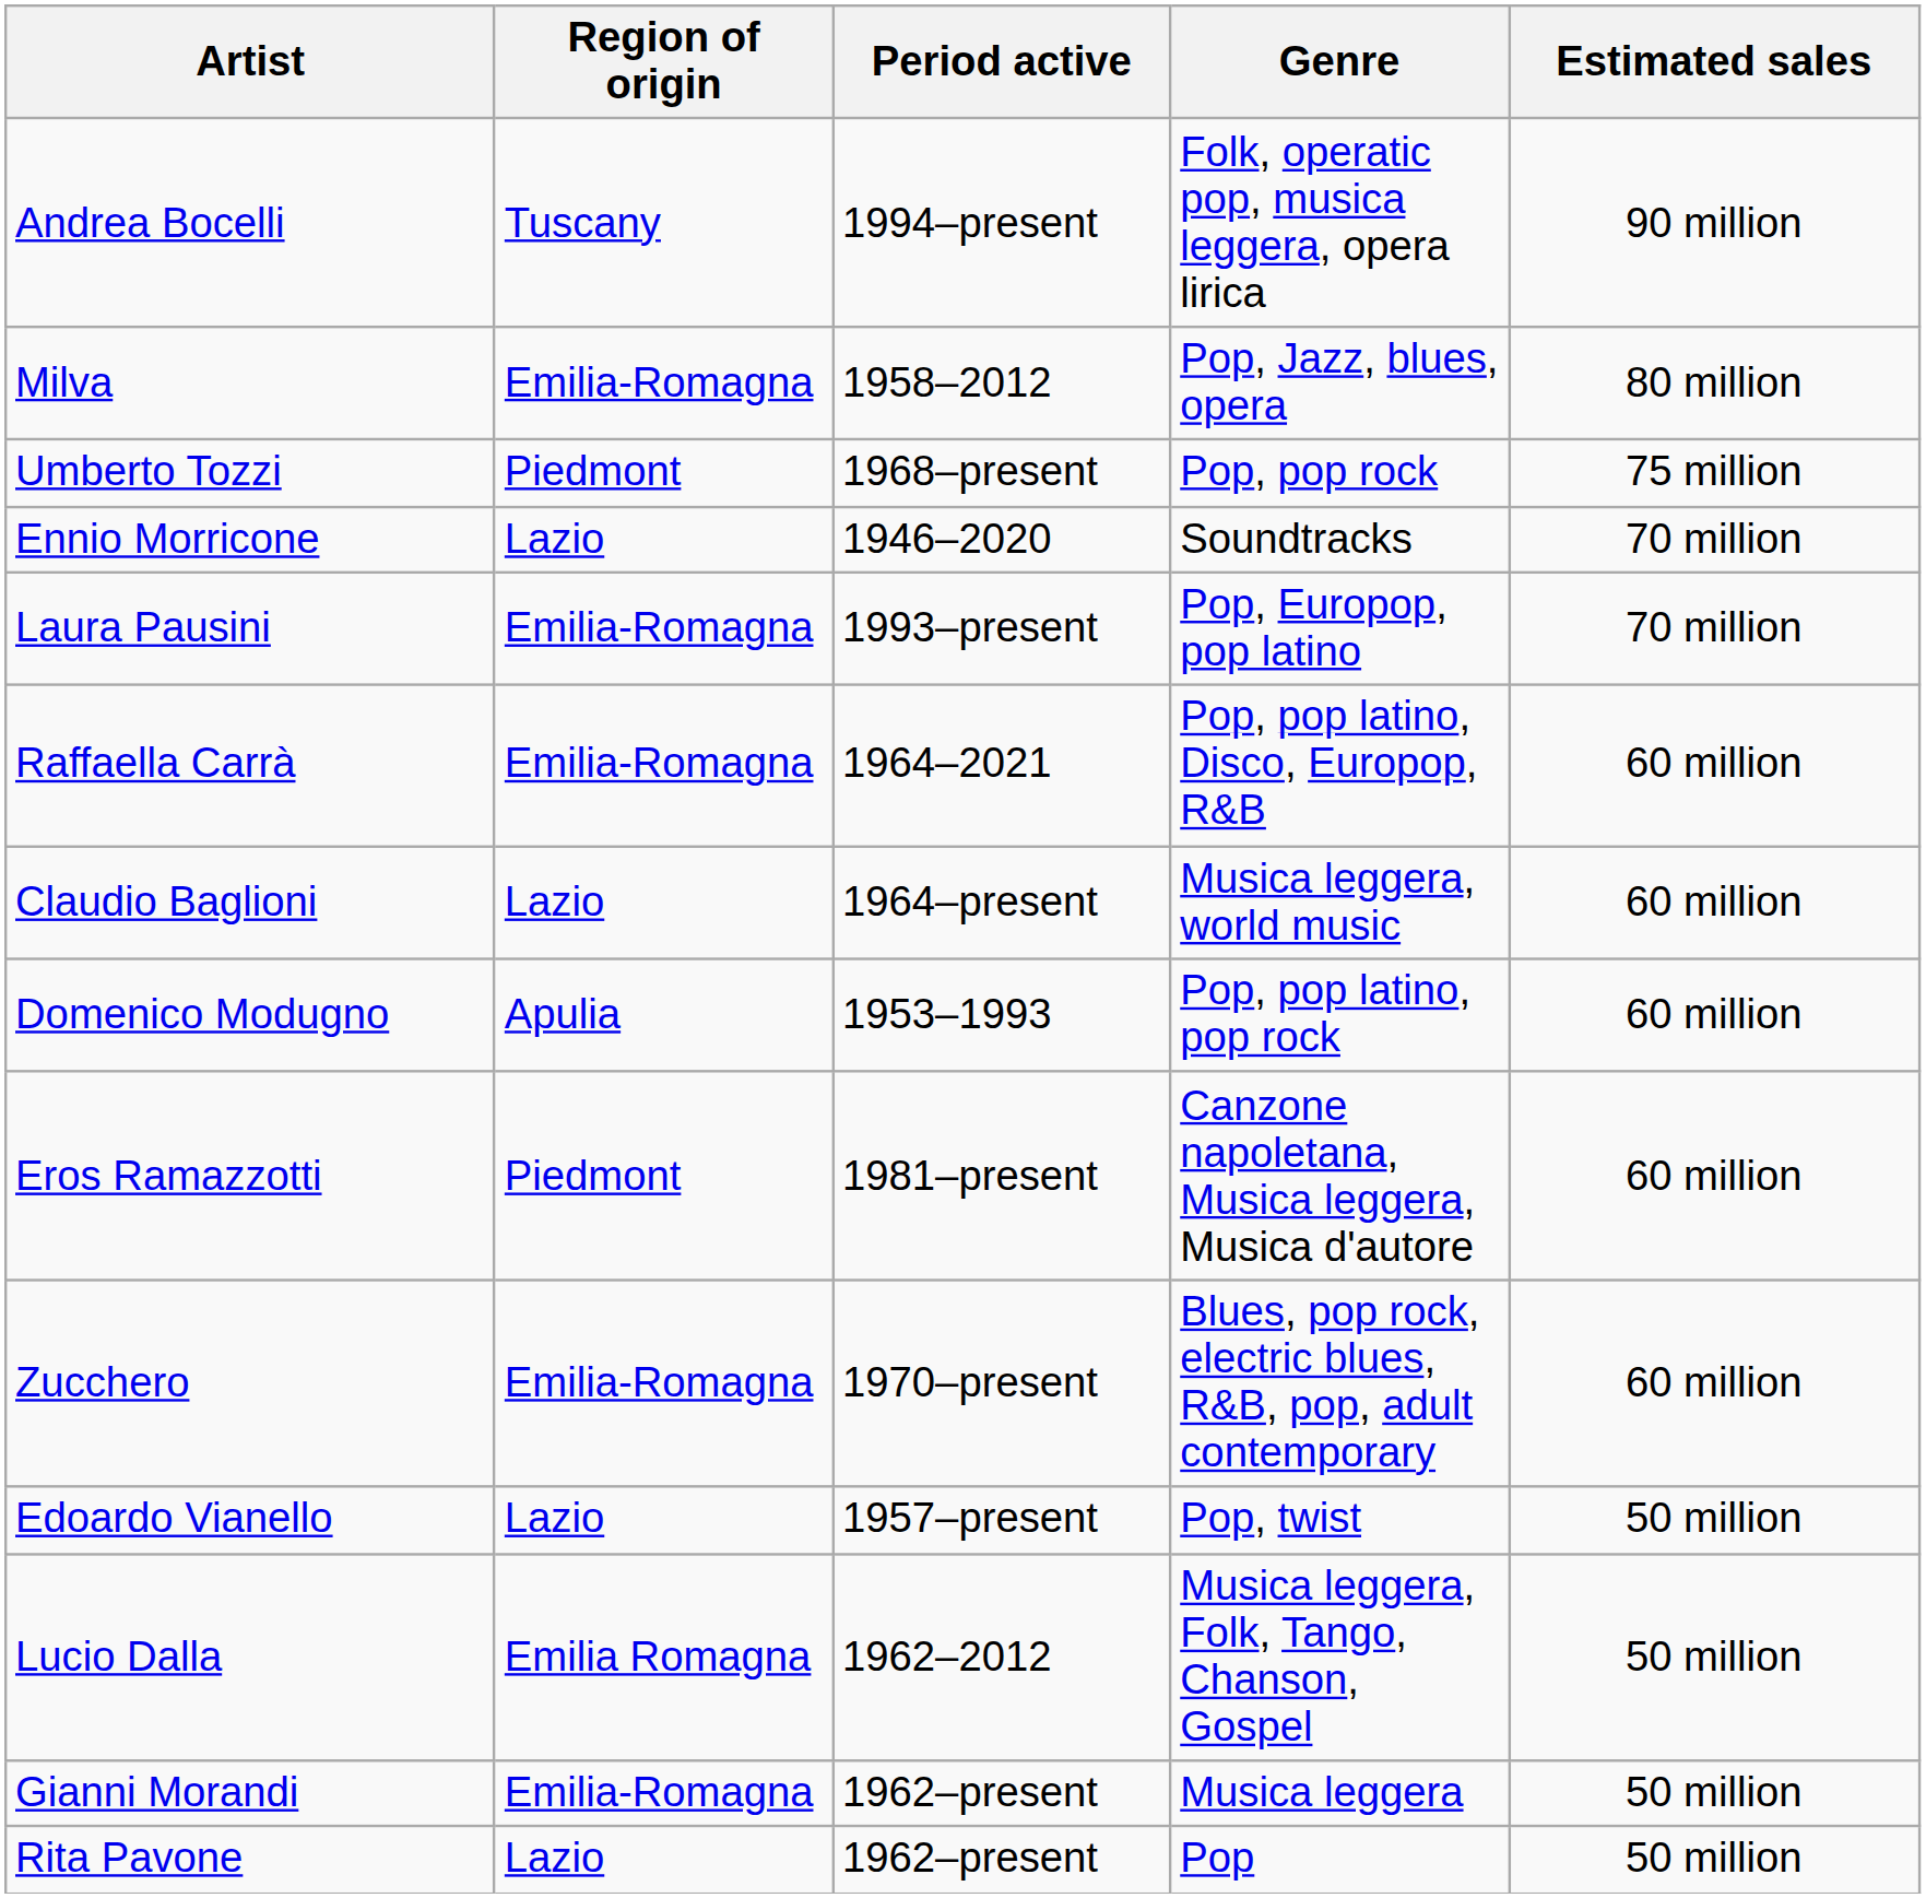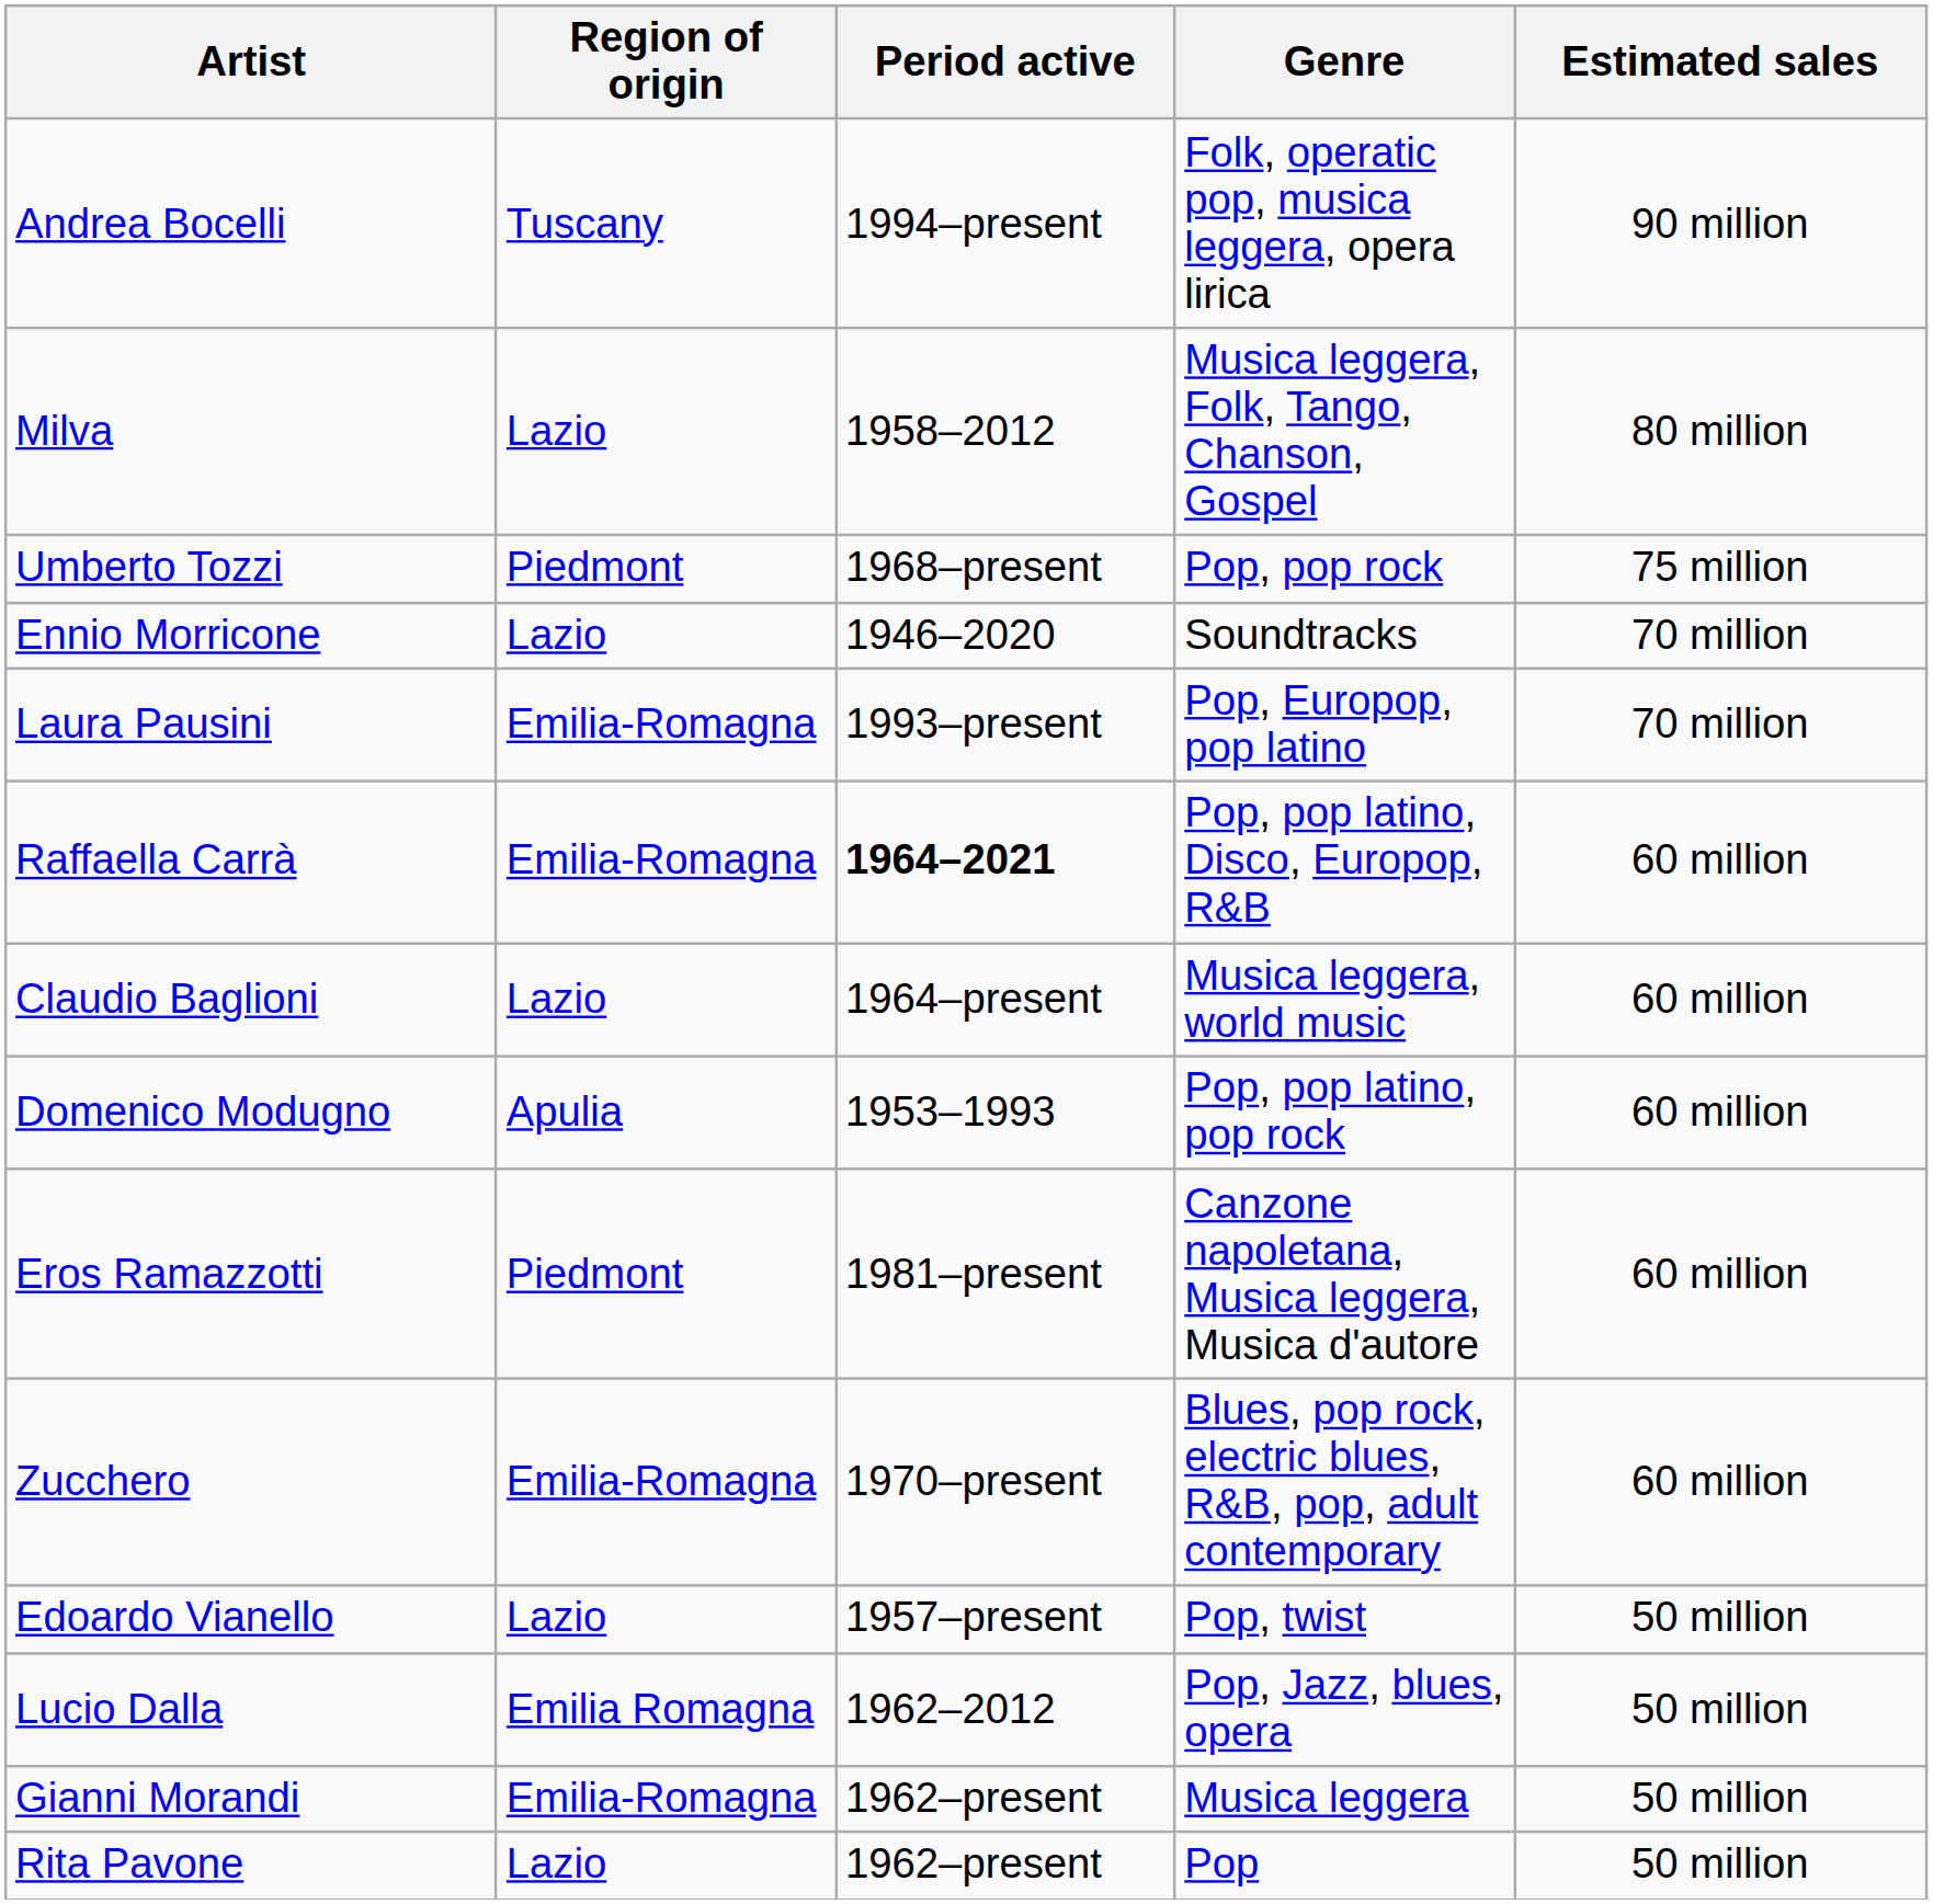 <table class="wikitable sortable">
 <tr>
 <th style="width:180px;">Artist</th>
 <th style="width:122px;">Region of origin</th>
 <th style="width:122px;">Period active</th>
 <th style="width:122px;">Genre</th>
 <th style="width:150px;">Estimated sales</th>
 </tr>
 <tr>
 <td><a href='#'>Andrea Bocelli</a></td>
 <td><a href='#'>Tuscany</a></td>
 <td>1994–present</td>
 <td><a href='#'>Folk</a>, <a href='#'>operatic pop</a>, <a href='#'>musica leggera</a>, opera lirica</td>
 <td style="text-align:center;">90 million</td>
 </tr>
 <tr>
 <td><a href='#'>Milva</a></td>
-<td><a href='#'>Emilia-Romagna</a></td>
+<td><a href='#'>Lazio</a></td>
 <td>1958–2012</td>
-<td><a href='#'>Pop</a>, <a href='#'>Jazz</a>, <a href='#'>blues</a>, <a href='#'>opera</a></td>
+<td><a href='#'>Musica leggera</a>, <a href='#'>Folk</a>, <a href='#'>Tango</a>, <a href='#'>Chanson</a>, <a href='#'>Gospel</a></td>
 <td style="text-align:center;">80 million</td>
 </tr>
 <tr>
 <td><a href='#'>Umberto Tozzi</a></td>
 <td><a href='#'>Piedmont</a></td>
 <td>1968–present</td>
 <td><a href='#'>Pop</a>, <a href='#'>pop rock</a></td>
 <td style="text-align:center;">75 million</td>
 </tr>
 <tr>
 <td><a href='#'>Ennio Morricone</a></td>
 <td><a href='#'>Lazio</a></td>
 <td>1946–2020</td>
 <td>Soundtracks</td>
 <td style="text-align:center;">70 million</td>
 </tr>
 <tr>
 <td><a href='#'>Laura Pausini</a></td>
 <td><a href='#'>Emilia-Romagna</a></td>
 <td>1993–present</td>
 <td><a href='#'>Pop</a>, <a href='#'>Europop</a>, <a href='#'>pop latino</a></td>
 <td style="text-align:center;">70 million</td>
 </tr>
 <tr>
 <td><a href='#'>Raffaella Carrà</a></td>
 <td><a href='#'>Emilia-Romagna</a></td>
-<td>1964–2021</td>
+<td><strong>1964–2021</strong></td>
 <td><a href='#'>Pop</a>, <a href='#'>pop latino</a>, <a href='#'>Disco</a>, <a href='#'>Europop</a>, <a href='#'>R&B</a></td>
 <td style="text-align:center;">60 million</td>
 </tr>
 <tr>
 <td><a href='#'>Claudio Baglioni</a></td>
 <td><a href='#'>Lazio</a></td>
 <td>1964–present</td>
 <td><a href='#'>Musica leggera</a>, <a href='#'>world music</a></td>
 <td style="text-align:center;">60 million</td>
 </tr>
 <tr>
 <td><a href='#'>Domenico Modugno</a></td>
 <td><a href='#'>Apulia</a></td>
 <td>1953–1993</td>
 <td><a href='#'>Pop</a>, <a href='#'>pop latino</a>, <a href='#'>pop rock</a></td>
 <td style="text-align:center;">60 million</td>
 </tr>
 <tr>
 <td><a href='#'>Eros Ramazzotti</a></td>
 <td><a href='#'>Piedmont</a></td>
 <td>1981–present</td>
 <td><a href='#'>Canzone napoletana</a>, <a href='#'>Musica leggera</a>, Musica d'autore</td>
 <td style="text-align:center;">60 million</td>
 </tr>
 <tr>
 <td><a href='#'>Zucchero</a></td>
 <td><a href='#'>Emilia-Romagna</a></td>
 <td>1970–present</td>
 <td><a href='#'>Blues</a>, <a href='#'>pop rock</a>, <a href='#'>electric blues</a>, <a href='#'>R&B</a>, <a href='#'>pop</a>, <a href='#'>adult contemporary</a></td>
 <td style="text-align:center;">60 million</td>
 </tr>
 <tr>
 <td><a href='#'>Edoardo Vianello</a></td>
 <td><a href='#'>Lazio</a></td>
 <td>1957–present</td>
 <td><a href='#'>Pop</a>, <a href='#'>twist</a></td>
 <td style="text-align:center;">50 million</td>
 </tr>
 <tr>
 <td><a href='#'>Lucio Dalla</a></td>
 <td><a href='#'>Emilia Romagna</a></td>
 <td>1962–2012</td>
-<td><a href='#'>Musica leggera</a>, <a href='#'>Folk</a>, <a href='#'>Tango</a>, <a href='#'>Chanson</a>, <a href='#'>Gospel</a></td>
+<td><a href='#'>Pop</a>, <a href='#'>Jazz</a>, <a href='#'>blues</a>, <a href='#'>opera</a></td>
 <td style="text-align:center;">50 million</td>
 </tr>
 <tr>
 <td><a href='#'>Gianni Morandi</a></td>
 <td><a href='#'>Emilia-Romagna</a></td>
 <td>1962–present</td>
 <td><a href='#'>Musica leggera</a></td>
 <td style="text-align:center;">50 million</td>
 </tr>
 <tr>
 <td><a href='#'>Rita Pavone</a></td>
 <td><a href='#'>Lazio</a></td>
 <td>1962–present</td>
 <td><a href='#'>Pop</a></td>
 <td style="text-align:center;">50 million</td>
 </tr>
 </table>
